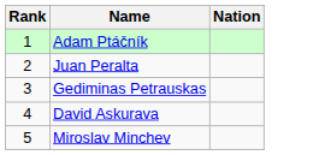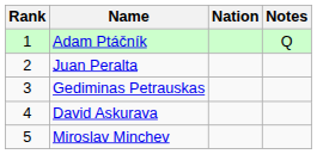 <table class="wikitable sortable" style="text-align:center">
 <tr>
 <th>Rank</th>
 <th>Name</th>
 <th>Nation</th>
+<th>Notes</th>
 </tr>
 <tr bgcolor=ccffcc>
 <td>1</td>
 <td align=left><a href='#'>Adam Ptáčník</a></td>
 <td align=left></td>
+<td>Q</td>
 </tr>
 <tr>
 <td>2</td>
 <td align=left><a href='#'>Juan Peralta</a></td>
 <td align=left></td>
+<td></td>
 </tr>
 <tr>
 <td>3</td>
 <td align=left><a href='#'>Gediminas Petrauskas</a></td>
 <td align=left></td>
+<td></td>
 </tr>
 <tr>
 <td>4</td>
 <td align=left><a href='#'>David Askurava</a></td>
 <td align=left></td>
+<td></td>
 </tr>
 <tr>
 <td>5</td>
 <td align=left><a href='#'>Miroslav Minchev</a></td>
 <td align=left></td>
+<td></td>
 </tr>
 </table>
